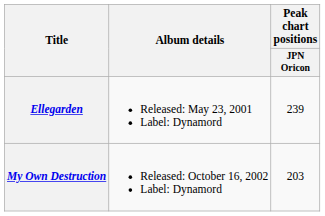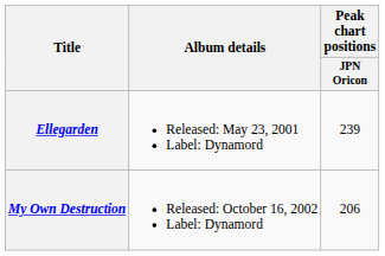 <table class="wikitable plainrowheaders">
 <tr>
 <th scope="col" rowspan="2">Title</th>
 <th scope="col" rowspan="2">Album details</th>
 <th scope="col">Peak chart positions</th>
 </tr>
 <tr>
 <th scope="col" style="width:4em;font-size:85%">JPN<br>Oricon<br></th>
 </tr>
 <tr>
 <th scope="row"><em><a href='#'>Ellegarden</a></em></th>
 <td><br><ul><li>Released: May 23, 2001</li><li>Label: Dynamord</li></ul></td>
 <td style="text-align:center;">239</td>
 </tr>
 <tr>
 <th scope="row"><em><a href='#'>My Own Destruction</a></em></th>
 <td><br><ul><li>Released: October 16, 2002</li><li>Label: Dynamord</li></ul></td>
-<td style="text-align:center;">203</td>
+<td style="text-align:center;">206</td>
 </tr>
 </table>
